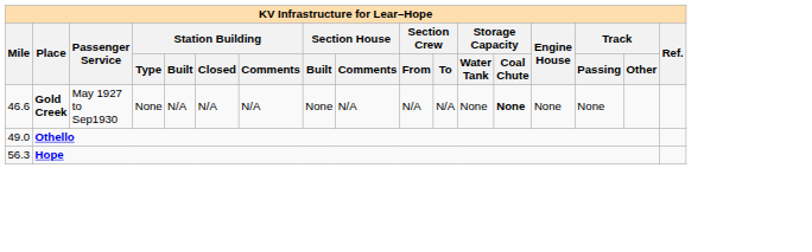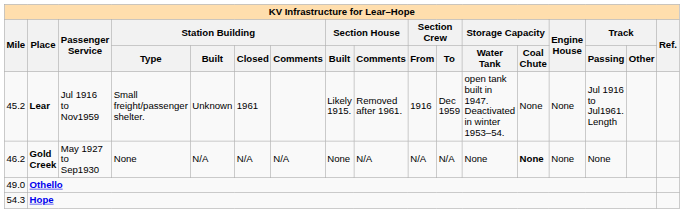 <table class="wikitable">
 <tr>
 <th colspan="17" style="background:#ffdead;">KV Infrastructure for Lear–Hope</th>
 </tr>
 <tr>
 <th rowspan=2>Mile<br></th>
 <th rowspan=2>Place</th>
 <th rowspan=2>Passenger Service</th>
 <th colspan=4>Station Building</th>
 <th colspan=2>Section House</th>
 <th colspan=2>Section<br>Crew</th>
 <th colspan=2>Storage Capacity</th>
 <th rowspan=2>Engine<br>House</th>
 <th colspan=2>Track</th>
 <th rowspan=2>Ref.</th>
 </tr>
 <tr>
 <th>Type</th>
 <th>Built</th>
 <th>Closed</th>
 <th>Comments</th>
 <th>Built</th>
 <th>Comments</th>
 <th>From</th>
 <th>To</th>
 <th>Water<br>Tank</th>
 <th>Coal<br>Chute</th>
 <th>Passing</th>
 <th>Other</th>
 </tr>
 <tr>
-<td>46.6</td>
+<td>45.2</td>
+<td><strong>Lear</strong></td>
+<td>Jul 1916<br>to<br> Nov1959</td>
+<td>Small freight/passenger shelter.</td>
+<td>Unknown</td>
+<td>1961</td>
+<td></td>
+<td>Likely 1915.</td>
+<td>Removed after 1961.</td>
+<td>1916</td>
+<td>Dec 1959</td>
+<td> open tank built in 1947. Deactivated in winter 1953–54.</td>
+<td>None</td>
+<td>None</td>
+<td>Jul 1916 to<br>Jul1961.<br>Length </td>
+<td></td>
+<td></td>
+</tr>
+<tr>
+<td>46.2</td>
 <td><strong>Gold Creek</strong></td>
 <td>May 1927<br>to<br>Sep1930</td>
 <td>None</td>
 <td>N/A</td>
 <td>N/A</td>
 <td>N/A</td>
 <td>None</td>
 <td>N/A</td>
 <td>N/A</td>
 <td>N/A</td>
 <td>None</td>
 <td><strong>None</strong></td>
 <td>None</td>
 <td>None</td>
 <td></td>
 <td></td>
 </tr>
 <tr>
 <td>49.0</td>
 <td colspan=15><strong><a href='#'>Othello</a></strong></td>
 <td></td>
 </tr>
 <tr>
-<td>56.3</td>
+<td>54.3</td>
 <td colspan=15><strong><a href='#'>Hope</a></strong></td>
 <td></td>
 </tr>
 </table>
